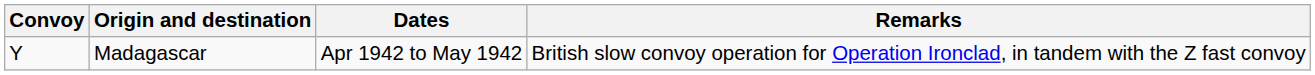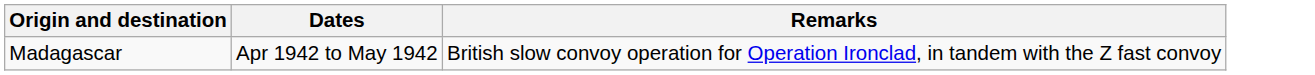 <table class="wikitable">
 <tr>
-<th>Convoy</th>
 <th>Origin and destination</th>
 <th>Dates</th>
 <th>Remarks</th>
 </tr>
 <tr>
-<td>Y</td>
 <td>Madagascar</td>
 <td>Apr 1942 to May 1942</td>
 <td>British slow convoy operation for <a href='#'>Operation Ironclad</a>, in tandem with the Z fast convoy</td>
 </tr>
 </table>
